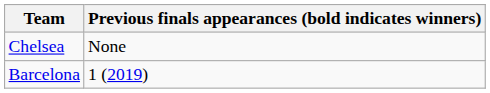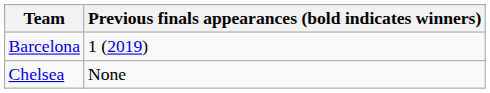 <table class="wikitable">
 <tr>
 <th>Team</th>
 <th>Previous finals appearances (bold indicates winners)</th>
 </tr>
 <tr>
+<td> <a href='#'>Barcelona</a></td>
+<td>1 (<a href='#'>2019</a>)</td>
+</tr>
+<tr>
 <td> <a href='#'>Chelsea</a></td>
 <td>None</td>
 </tr>
-<tr>
-<td> <a href='#'>Barcelona</a></td>
-<td>1 (<a href='#'>2019</a>)</td>
-</tr>
 </table>
